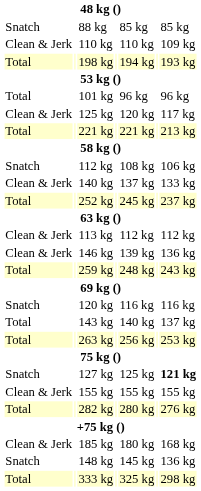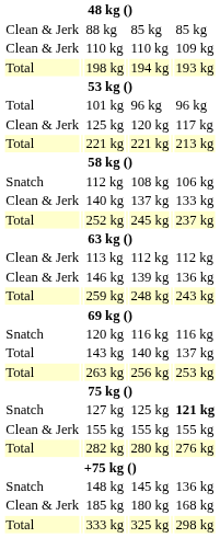 <table>
 <tr>
 <th colspan=7>48 kg ()</th>
 </tr>
 <tr>
-<td>Snatch</td>
+<td>Clean & Jerk</td>
 <td></td>
 <td>88 kg</td>
 <td></td>
 <td>85 kg</td>
 <td></td>
 <td>85 kg</td>
 </tr>
 <tr>
 <td>Clean & Jerk</td>
 <td></td>
 <td>110 kg</td>
 <td></td>
 <td>110 kg</td>
 <td></td>
 <td>109 kg</td>
 </tr>
 <tr bgcolor=ffffcc>
 <td>Total</td>
 <td></td>
 <td>198 kg</td>
 <td></td>
 <td>194 kg</td>
 <td></td>
 <td>193 kg</td>
 </tr>
 <tr>
 <th colspan=7>53 kg ()</th>
 </tr>
 <tr>
 <td>Total</td>
 <td></td>
 <td>101 kg</td>
 <td></td>
 <td>96 kg</td>
 <td></td>
 <td>96 kg</td>
 </tr>
 <tr>
 <td>Clean & Jerk</td>
 <td></td>
 <td>125 kg</td>
 <td></td>
 <td>120 kg</td>
 <td></td>
 <td>117 kg</td>
 </tr>
 <tr bgcolor=ffffcc>
 <td>Total</td>
 <td></td>
 <td>221 kg</td>
 <td></td>
 <td>221 kg</td>
 <td></td>
 <td>213 kg</td>
 </tr>
 <tr>
 <th colspan=7>58 kg ()</th>
 </tr>
 <tr>
 <td>Snatch</td>
 <td></td>
 <td>112 kg<br></td>
 <td></td>
 <td>108 kg</td>
 <td></td>
 <td>106 kg</td>
 </tr>
 <tr>
 <td>Clean & Jerk</td>
 <td></td>
 <td>140 kg</td>
 <td></td>
 <td>137 kg</td>
 <td></td>
 <td>133 kg</td>
 </tr>
 <tr bgcolor=ffffcc>
 <td>Total</td>
 <td></td>
 <td>252 kg<br></td>
 <td></td>
 <td>245 kg</td>
 <td></td>
 <td>237 kg</td>
 </tr>
 <tr>
 <th colspan=7>63 kg ()</th>
 </tr>
 <tr>
 <td>Clean & Jerk</td>
 <td></td>
 <td>113 kg</td>
 <td></td>
 <td>112 kg</td>
 <td></td>
 <td>112 kg</td>
 </tr>
 <tr>
 <td>Clean & Jerk</td>
 <td></td>
 <td>146 kg<br></td>
 <td></td>
 <td>139 kg</td>
 <td></td>
 <td>136 kg</td>
 </tr>
 <tr bgcolor=ffffcc>
 <td>Total</td>
 <td></td>
 <td>259 kg</td>
 <td></td>
 <td>248 kg</td>
 <td></td>
 <td>243 kg</td>
 </tr>
 <tr>
 <th colspan=7>69 kg ()</th>
 </tr>
 <tr>
 <td>Snatch</td>
 <td></td>
 <td>120 kg</td>
 <td></td>
 <td>116 kg</td>
 <td></td>
 <td>116 kg</td>
 </tr>
 <tr>
 <td>Total</td>
 <td></td>
 <td>143 kg</td>
 <td></td>
 <td>140 kg</td>
 <td></td>
 <td>137 kg</td>
 </tr>
 <tr bgcolor=ffffcc>
 <td>Total</td>
 <td></td>
 <td>263 kg</td>
 <td></td>
 <td>256 kg</td>
 <td></td>
 <td>253 kg</td>
 </tr>
 <tr>
 <th colspan=7>75 kg ()</th>
 </tr>
 <tr>
 <td>Snatch</td>
 <td></td>
 <td>127 kg</td>
 <td></td>
 <td>125 kg</td>
 <td></td>
 <td><strong>121 kg</strong></td>
 </tr>
 <tr>
 <td>Clean & Jerk</td>
 <td></td>
 <td>155 kg</td>
 <td></td>
 <td>155 kg</td>
 <td></td>
 <td>155 kg</td>
 </tr>
 <tr bgcolor=ffffcc>
 <td>Total</td>
 <td></td>
 <td>282 kg</td>
 <td></td>
 <td>280 kg</td>
 <td></td>
 <td>276 kg</td>
 </tr>
 <tr>
 <th colspan=7>+75 kg ()</th>
 </tr>
 <tr>
+<td>Snatch</td>
+<td></td>
+<td>148 kg</td>
+<td></td>
+<td>145 kg</td>
+<td></td>
+<td>136 kg</td>
+</tr>
+<tr>
 <td>Clean & Jerk</td>
 <td></td>
 <td>185 kg</td>
 <td></td>
 <td>180 kg</td>
 <td></td>
 <td>168 kg</td>
-</tr>
-<tr>
-<td>Snatch</td>
-<td></td>
-<td>148 kg</td>
-<td></td>
-<td>145 kg</td>
-<td></td>
-<td>136 kg</td>
 </tr>
 <tr bgcolor=ffffcc>
 <td>Total</td>
 <td></td>
 <td>333 kg</td>
 <td></td>
 <td>325 kg</td>
 <td></td>
 <td>298 kg</td>
 </tr>
 </table>
